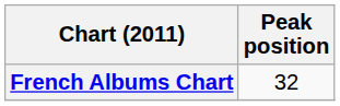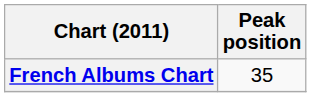 <table class="wikitable sortable plainrowheaders" border="1">
 <tr>
 <th scope="col">Chart (2011)</th>
 <th scope="col">Peak<br>position</th>
 </tr>
 <tr>
 <th scope="row"><a href='#'>French Albums Chart</a></th>
-<td align="center">32</td>
+<td align="center">35</td>
 </tr>
 <tr>
 </tr>
 </table>
